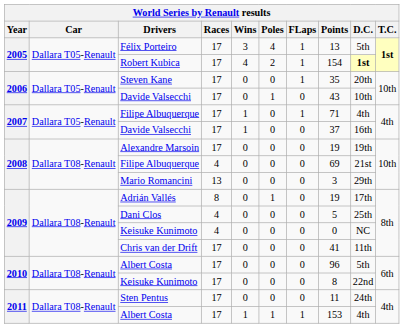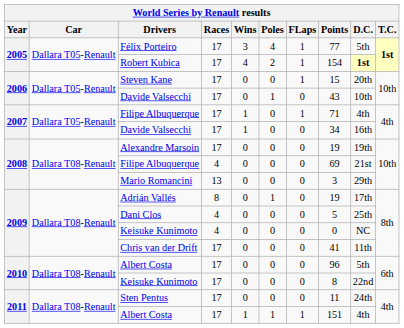 <table class="wikitable collapsible" style="font-size:95%">
 <tr>
 <th colspan=10><a href='#'>World Series by Renault</a> results</th>
 </tr>
 <tr>
 <th>Year</th>
 <th>Car</th>
 <th>Drivers</th>
 <th>Races</th>
 <th>Wins</th>
 <th>Poles</th>
 <th>FLaps</th>
 <th>Points</th>
 <th>D.C.</th>
 <th>T.C.</th>
 </tr>
 <tr align="center">
 <th rowspan=2><a href='#'>2005</a></th>
 <td rowspan=2><a href='#'>Dallara T05</a>-<a href='#'>Renault</a></td>
 <td align=left> <a href='#'>Félix Porteiro</a></td>
 <td>17</td>
 <td>3</td>
 <td>4</td>
 <td>1</td>
-<td>13</td>
+<td>77</td>
 <td>5th</td>
 <td rowspan=2 style="background:#FFFFBF;"><strong>1st</strong></td>
 </tr>
 <tr align="center">
 <td align=left> <a href='#'>Robert Kubica</a></td>
 <td>17</td>
 <td>4</td>
 <td>2</td>
 <td>1</td>
 <td>154</td>
 <td style="background:#FFFFBF;"><strong>1st</strong></td>
 </tr>
 <tr align="center">
 <th rowspan=2><a href='#'>2006</a></th>
 <td rowspan=2><a href='#'>Dallara T05</a>-<a href='#'>Renault</a></td>
 <td align=left> <a href='#'>Steven Kane</a></td>
 <td>17</td>
 <td>0</td>
 <td>0</td>
 <td>1</td>
-<td>35</td>
+<td>15</td>
 <td>20th</td>
 <td rowspan=2>10th</td>
 </tr>
 <tr align="center">
 <td align=left> <a href='#'>Davide Valsecchi</a></td>
 <td>17</td>
 <td>0</td>
 <td>1</td>
 <td>0</td>
 <td>43</td>
 <td>10th</td>
 </tr>
 <tr align="center">
 <th rowspan=2><a href='#'>2007</a></th>
 <td rowspan=2><a href='#'>Dallara T05</a>-<a href='#'>Renault</a></td>
 <td align=left> <a href='#'>Filipe Albuquerque</a></td>
 <td>17</td>
 <td>1</td>
 <td>0</td>
 <td>1</td>
 <td>71</td>
 <td>4th</td>
 <td rowspan=2>4th</td>
 </tr>
 <tr align="center">
 <td align=left> <a href='#'>Davide Valsecchi</a></td>
 <td>17</td>
 <td>1</td>
 <td>0</td>
 <td>0</td>
-<td>37</td>
+<td>34</td>
 <td>16th</td>
 </tr>
 <tr align="center">
 <th rowspan=3><a href='#'>2008</a></th>
 <td rowspan=3><a href='#'>Dallara T08</a>-<a href='#'>Renault</a></td>
 <td align=left> <a href='#'>Alexandre Marsoin</a></td>
 <td>17</td>
 <td>0</td>
 <td>0</td>
 <td>0</td>
 <td>19</td>
 <td>19th</td>
 <td rowspan=3>10th</td>
 </tr>
 <tr align="center">
 <td align=left> <a href='#'>Filipe Albuquerque</a></td>
 <td>4</td>
 <td>0</td>
 <td>0</td>
 <td>0</td>
 <td>69</td>
 <td>21st</td>
 </tr>
 <tr align="center">
 <td align=left> <a href='#'>Mario Romancini</a></td>
 <td>13</td>
 <td>0</td>
 <td>0</td>
 <td>0</td>
 <td>3</td>
 <td>29th</td>
 </tr>
 <tr align="center">
 <th rowspan=4><a href='#'>2009</a></th>
 <td rowspan=4><a href='#'>Dallara T08</a>-<a href='#'>Renault</a></td>
 <td align=left> <a href='#'>Adrián Vallés</a></td>
 <td>8</td>
 <td>0</td>
 <td>1</td>
 <td>0</td>
 <td>19</td>
 <td>17th</td>
 <td rowspan=4>8th</td>
 </tr>
 <tr align="center">
 <td align=left> <a href='#'>Dani Clos</a></td>
 <td>4</td>
 <td>0</td>
 <td>0</td>
 <td>0</td>
 <td>5</td>
 <td>25th</td>
 </tr>
 <tr align="center">
 <td align=left> <a href='#'>Keisuke Kunimoto</a></td>
 <td>4</td>
 <td>0</td>
 <td>0</td>
 <td>0</td>
 <td>0</td>
 <td>NC</td>
 </tr>
 <tr align="center">
 <td align=left> <a href='#'>Chris van der Drift</a></td>
 <td>17</td>
 <td>0</td>
 <td>0</td>
 <td>0</td>
 <td>41</td>
 <td>11th</td>
 </tr>
 <tr align="center">
 <th rowspan="2"><a href='#'>2010</a></th>
 <td rowspan="2"><a href='#'>Dallara T08</a>-<a href='#'>Renault</a></td>
 <td align="left"> <a href='#'>Albert Costa</a></td>
 <td>17</td>
 <td>0</td>
 <td>0</td>
 <td>0</td>
 <td>96</td>
 <td>5th</td>
 <td rowspan="2">6th</td>
 </tr>
 <tr align="center">
 <td align=left> <a href='#'>Keisuke Kunimoto</a></td>
 <td>17</td>
 <td>0</td>
 <td>0</td>
 <td>0</td>
 <td>8</td>
 <td>22nd</td>
 </tr>
 <tr align="center">
 <th rowspan="2"><a href='#'>2011</a></th>
 <td rowspan="2"><a href='#'>Dallara T08</a>-<a href='#'>Renault</a></td>
 <td align="left"> <a href='#'>Sten Pentus</a></td>
 <td>17</td>
 <td>0</td>
 <td>0</td>
 <td>0</td>
 <td>11</td>
 <td>24th</td>
 <td rowspan="2">4th</td>
 </tr>
 <tr align="center">
 <td align=left> <a href='#'>Albert Costa</a></td>
 <td>17</td>
 <td>1</td>
 <td>1</td>
 <td>1</td>
-<td>153</td>
+<td>151</td>
 <td>4th</td>
 </tr>
 </table>
